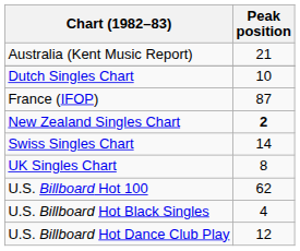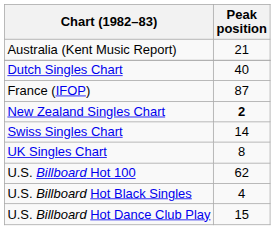 <table class="wikitable sortable">
 <tr>
 <th>Chart (1982–83)</th>
 <th>Peak<br>position</th>
 </tr>
 <tr>
 <td>Australia (Kent Music Report)</td>
 <td style="text-align:center;">21</td>
 </tr>
 <tr>
 </tr>
 <tr>
 <td><a href='#'>Dutch Singles Chart</a></td>
-<td style="text-align:center;">10</td>
+<td style="text-align:center;">40</td>
 </tr>
 <tr>
 <td>France (<a href='#'>IFOP</a>)</td>
 <td style="text-align:center;">87</td>
 </tr>
 <tr>
 <td><a href='#'>New Zealand Singles Chart</a></td>
 <td style="text-align:center;"><strong>2</strong></td>
 </tr>
 <tr>
 <td><a href='#'>Swiss Singles Chart</a></td>
 <td style="text-align:center;">14</td>
 </tr>
 <tr>
 <td><a href='#'>UK Singles Chart</a></td>
 <td style="text-align:center;">8</td>
 </tr>
 <tr>
 <td>U.S. <a href='#'><em>Billboard</em> Hot 100</a></td>
 <td style="text-align:center;">62</td>
 </tr>
 <tr>
 <td>U.S. <em>Billboard</em> <a href='#'>Hot Black Singles</a></td>
 <td style="text-align:center;">4</td>
 </tr>
 <tr>
 <td>U.S. <em>Billboard</em> <a href='#'>Hot Dance Club Play</a></td>
-<td style="text-align:center;">12</td>
+<td style="text-align:center;">15</td>
 </tr>
 </table>
